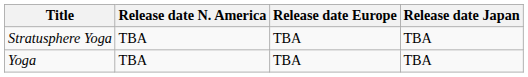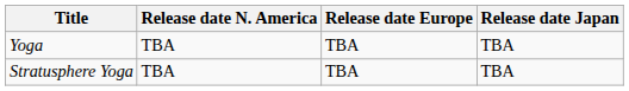 <table style="margin:auto;" class="wikitable sortable">
 <tr>
 <th>Title</th>
 <th>Release date N. America</th>
 <th>Release date Europe</th>
 <th>Release date Japan</th>
 </tr>
 <tr>
+<td><em>Yoga</em> </td>
+<td>TBA</td>
+<td>TBA</td>
+<td>TBA</td>
+</tr>
+<tr>
 <td><em>Stratusphere Yoga</em> </td>
 <td>TBA</td>
 <td>TBA</td>
 <td>TBA</td>
 </tr>
-<tr>
-<td><em>Yoga</em> </td>
-<td>TBA</td>
-<td>TBA</td>
-<td>TBA</td>
-</tr>
 </table>
